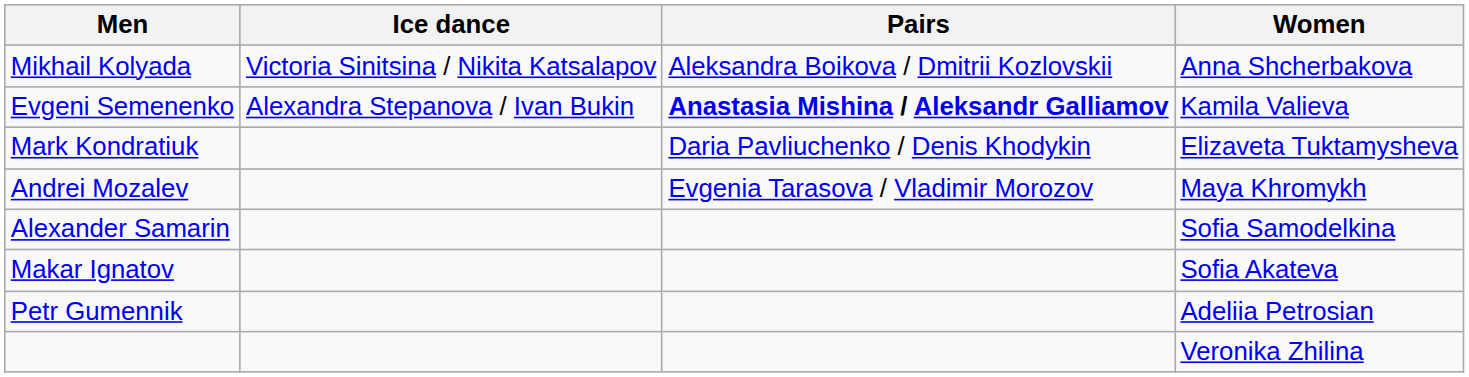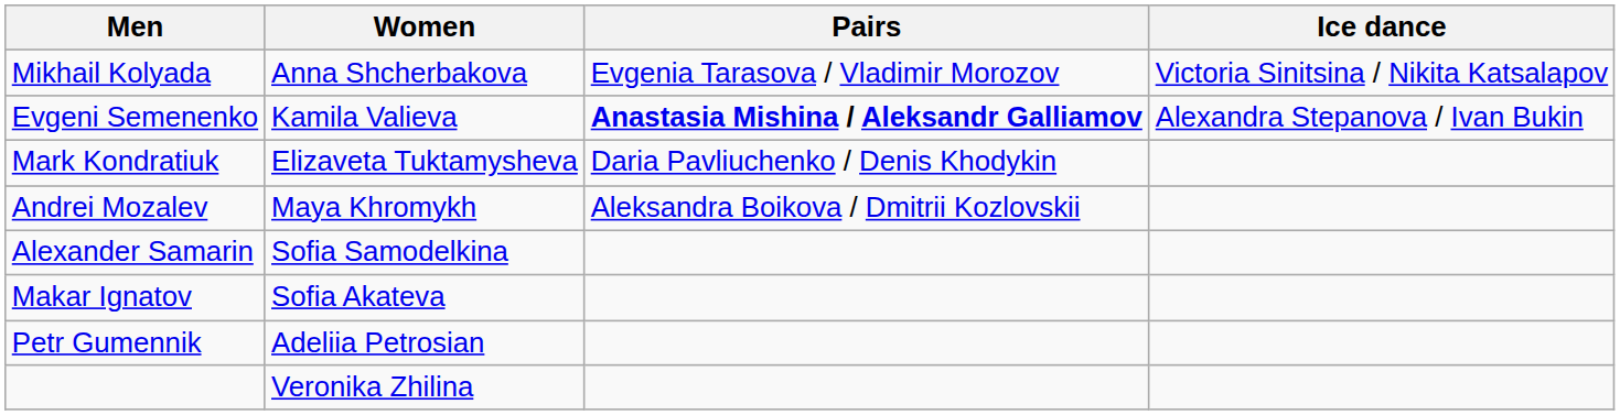 <table class="wikitable">
 <tr>
 <th>Men</th>
+<th>Women</th>
+<th>Pairs</th>
 <th>Ice dance</th>
-<th>Pairs</th>
-<th>Women</th>
 </tr>
 <tr>
 <td><a href='#'>Mikhail Kolyada</a></td>
+<td><a href='#'>Anna Shcherbakova</a></td>
+<td><a href='#'>Evgenia Tarasova</a> / <a href='#'>Vladimir Morozov</a></td>
 <td><a href='#'>Victoria Sinitsina</a> / <a href='#'>Nikita Katsalapov</a></td>
-<td><a href='#'>Aleksandra Boikova</a> / <a href='#'>Dmitrii Kozlovskii</a></td>
-<td><a href='#'>Anna Shcherbakova</a></td>
 </tr>
 <tr>
 <td><a href='#'>Evgeni Semenenko</a></td>
+<td><a href='#'>Kamila Valieva</a></td>
+<td><strong><a href='#'>Anastasia Mishina</a> / <a href='#'>Aleksandr Galliamov</a></strong></td>
 <td><a href='#'>Alexandra Stepanova</a> / <a href='#'>Ivan Bukin</a></td>
-<td><strong><a href='#'>Anastasia Mishina</a> / <a href='#'>Aleksandr Galliamov</a></strong></td>
-<td><a href='#'>Kamila Valieva</a></td>
 </tr>
 <tr>
 <td><a href='#'>Mark Kondratiuk</a></td>
+<td><a href='#'>Elizaveta Tuktamysheva</a></td>
+<td><a href='#'>Daria Pavliuchenko</a> / <a href='#'>Denis Khodykin</a></td>
 <td></td>
-<td><a href='#'>Daria Pavliuchenko</a> / <a href='#'>Denis Khodykin</a></td>
-<td><a href='#'>Elizaveta Tuktamysheva</a></td>
 </tr>
 <tr>
 <td><a href='#'>Andrei Mozalev</a></td>
+<td><a href='#'>Maya Khromykh</a></td>
+<td><a href='#'>Aleksandra Boikova</a> / <a href='#'>Dmitrii Kozlovskii</a></td>
 <td></td>
-<td><a href='#'>Evgenia Tarasova</a> / <a href='#'>Vladimir Morozov</a></td>
-<td><a href='#'>Maya Khromykh</a></td>
 </tr>
 <tr>
 <td><a href='#'>Alexander Samarin</a></td>
+<td><a href='#'>Sofia Samodelkina</a></td>
 <td></td>
 <td></td>
-<td><a href='#'>Sofia Samodelkina</a></td>
 </tr>
 <tr>
 <td><a href='#'>Makar Ignatov</a></td>
+<td><a href='#'>Sofia Akateva</a></td>
 <td></td>
 <td></td>
-<td><a href='#'>Sofia Akateva</a></td>
 </tr>
 <tr>
 <td><a href='#'>Petr Gumennik</a></td>
+<td><a href='#'>Adeliia Petrosian</a></td>
 <td></td>
 <td></td>
-<td><a href='#'>Adeliia Petrosian</a></td>
 </tr>
 <tr>
 <td></td>
+<td><a href='#'>Veronika Zhilina</a></td>
 <td></td>
 <td></td>
-<td><a href='#'>Veronika Zhilina</a></td>
 </tr>
 </table>
